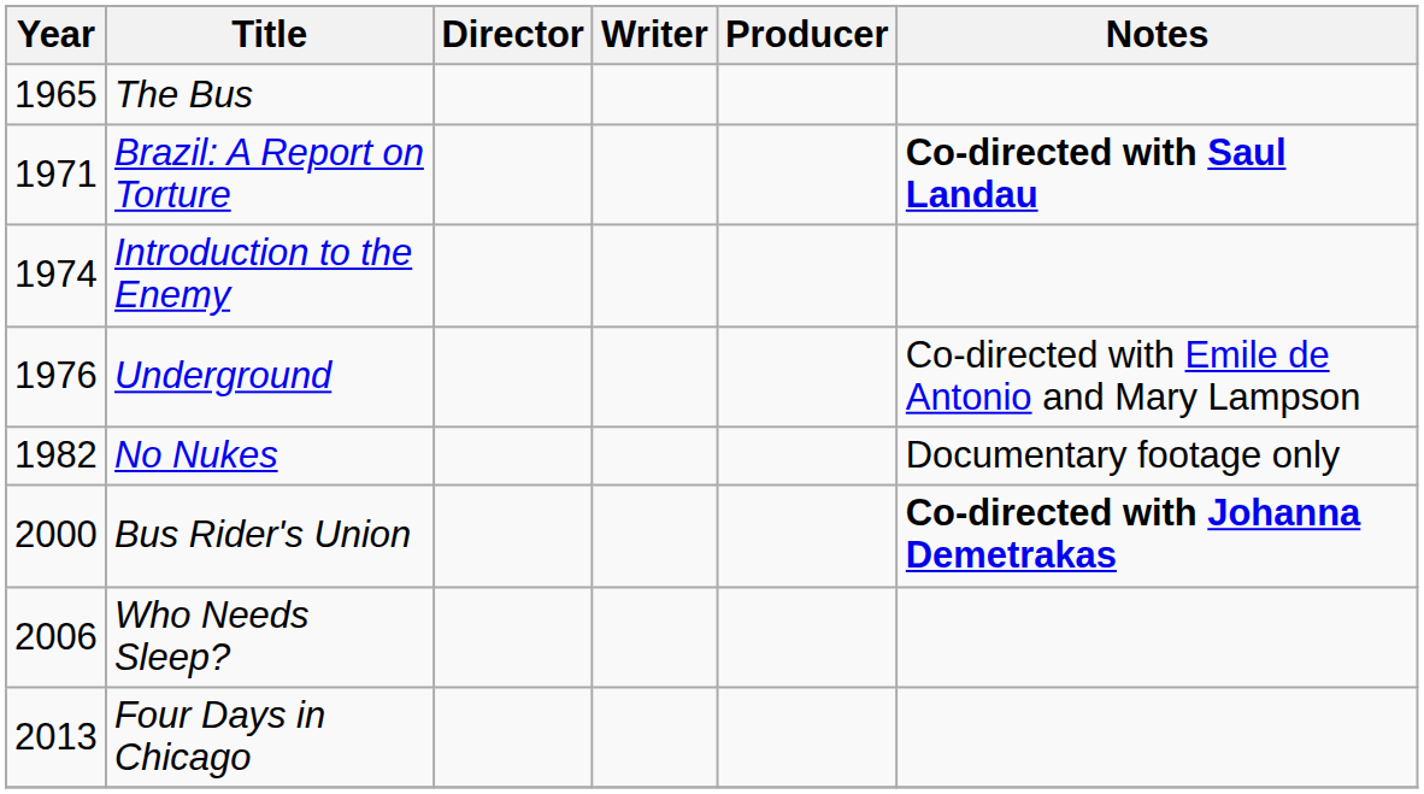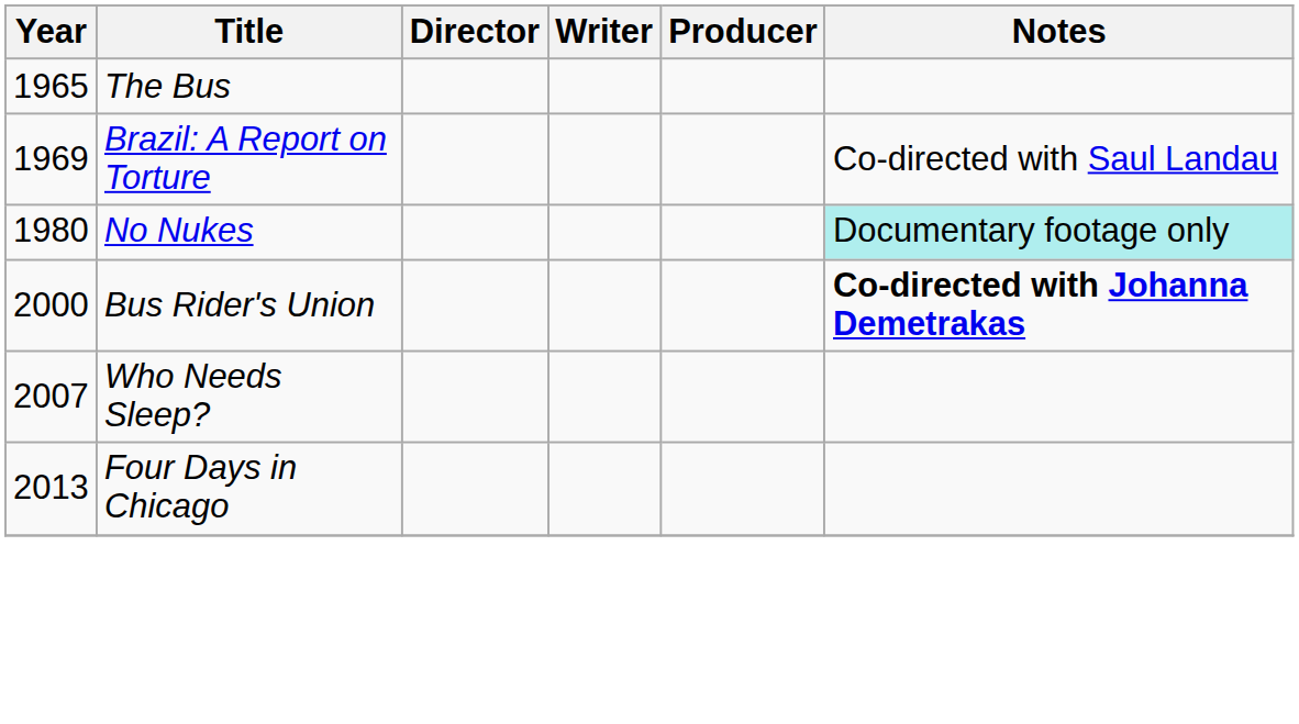 <table class="wikitable">
 <tr>
 <th>Year</th>
 <th>Title</th>
 <th>Director</th>
 <th>Writer</th>
 <th>Producer</th>
 <th>Notes</th>
 </tr>
 <tr>
 <td>1965</td>
 <td><em>The Bus</em></td>
 <td></td>
 <td></td>
 <td></td>
 <td></td>
 </tr>
 <tr>
-<td>1971</td>
+<td>1969</td>
 <td><em><a href='#'>Brazil: A Report on Torture</a></em></td>
 <td></td>
 <td></td>
 <td></td>
-<td><strong>Co-directed with <a href='#'>Saul Landau</a></strong></td>
+<td>Co-directed with <a href='#'>Saul Landau</a></td>
 </tr>
 <tr>
-<td>1974</td>
-<td><em><a href='#'>Introduction to the Enemy</a></em></td>
-<td></td>
-<td></td>
-<td></td>
-<td></td>
-</tr>
-<tr>
-<td>1976</td>
-<td><em><a href='#'>Underground</a></em></td>
-<td></td>
-<td></td>
-<td></td>
-<td>Co-directed with <a href='#'>Emile de Antonio</a> and Mary Lampson</td>
-</tr>
-<tr>
-<td>1982</td>
+<td>1980</td>
 <td><em><a href='#'>No Nukes</a></em></td>
 <td></td>
 <td></td>
 <td></td>
-<td>Documentary footage only</td>
+<td style="background: paleturquoise;">Documentary footage only</td>
 </tr>
 <tr>
 <td>2000</td>
 <td><em>Bus Rider's Union</em></td>
 <td></td>
 <td></td>
 <td></td>
 <td><strong>Co-directed with <a href='#'>Johanna Demetrakas</a></strong></td>
 </tr>
 <tr>
-<td>2006</td>
+<td>2007</td>
 <td><em>Who Needs Sleep?</em></td>
 <td></td>
 <td></td>
 <td></td>
 <td></td>
 </tr>
 <tr>
 <td>2013</td>
 <td><em>Four Days in Chicago</em></td>
 <td></td>
 <td></td>
 <td></td>
 <td></td>
 </tr>
 <tr>
 </tr>
 </table>
